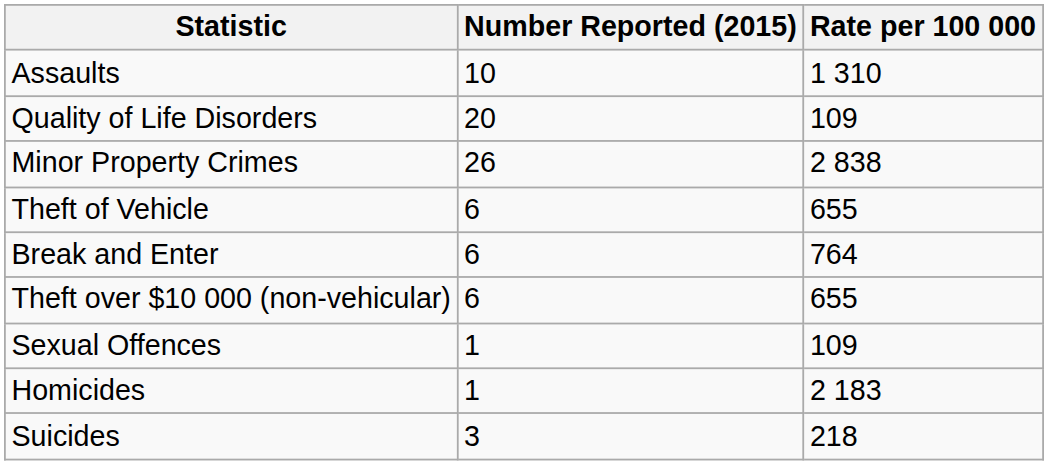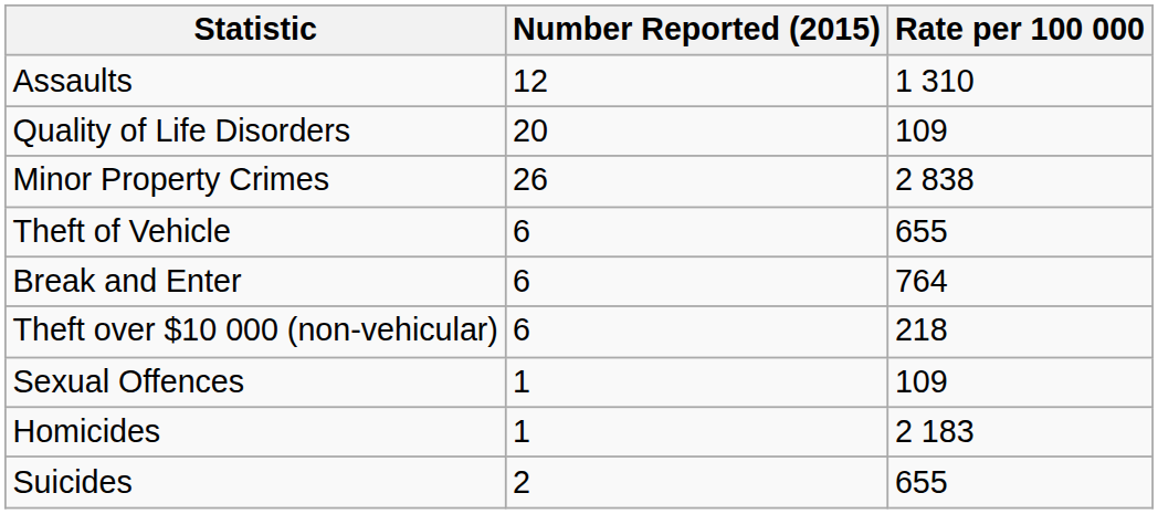 <table class="wikitable sortable">
 <tr>
 <th>Statistic</th>
 <th>Number Reported (2015)</th>
 <th>Rate per 100 000</th>
 </tr>
 <tr>
 <td>Assaults</td>
-<td>10</td>
+<td>12</td>
 <td>1 310</td>
 </tr>
 <tr>
 <td>Quality of Life Disorders</td>
 <td>20</td>
 <td>109</td>
 </tr>
 <tr>
 <td>Minor Property Crimes</td>
 <td>26</td>
 <td>2 838</td>
 </tr>
 <tr>
 <td>Theft of Vehicle</td>
 <td>6</td>
 <td>655</td>
 </tr>
 <tr>
 <td>Break and Enter</td>
 <td>6</td>
 <td>764</td>
 </tr>
 <tr>
 <td>Theft over $10 000 (non-vehicular)</td>
 <td>6</td>
-<td>655</td>
+<td>218</td>
 </tr>
 <tr>
 <td>Sexual Offences</td>
 <td>1</td>
 <td>109</td>
 </tr>
 <tr>
 <td>Homicides</td>
 <td>1</td>
 <td>2 183</td>
 </tr>
 <tr>
 <td>Suicides</td>
-<td>3</td>
-<td>218</td>
+<td>2</td>
+<td>655</td>
 </tr>
 </table>
